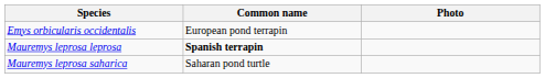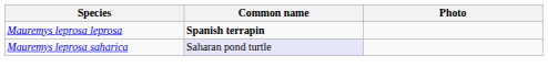 <table width=90% class="wikitable">
 <tr>
 <th width=25%>Species</th>
 <th width=25%>Common name</th>
 <th width=25%>Photo</th>
-</tr>
-<tr>
-<td><em><a href='#'>Emys orbicularis occidentalis</a></em></td>
-<td>European pond terrapin</td>
-<td></td>
 </tr>
 <tr>
 <td><em><a href='#'>Mauremys leprosa leprosa</a></em></td>
 <td><strong>Spanish terrapin</strong></td>
 <td></td>
 </tr>
 <tr>
 <td><em><a href='#'>Mauremys leprosa saharica</a></em></td>
-<td>Saharan pond turtle</td>
+<td style="background: lavender;">Saharan pond turtle</td>
 <td></td>
 </tr>
 </table>
